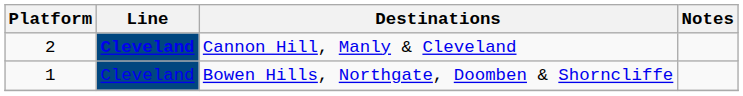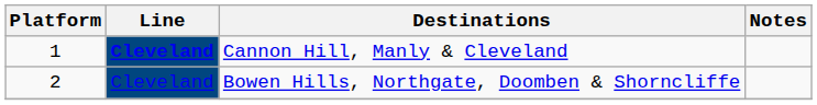 <table class="wikitable" style="float: none; margin: 0.5em; ">
 <tr>
 <th>Platform</th>
 <th>Line</th>
 <th>Destinations</th>
 <th>Notes</th>
 </tr>
 <tr>
-<td rowspan="1" style="text-align:center;">2</td>
+<td rowspan="1" style="text-align:center;">1</td>
 <td style=background:#00467f><strong><a href='#'><span>Cleveland</span></a></strong></td>
 <td><a href='#'>Cannon Hill</a>, <a href='#'>Manly</a> & <a href='#'>Cleveland</a></td>
 <td></td>
 </tr>
 <tr>
-<td rowspan="1" style="text-align:center;">1</td>
+<td rowspan="1" style="text-align:center;">2</td>
 <td style=background:#00467f><a href='#'><span>Cleveland</span></a></td>
 <td><a href='#'>Bowen Hills</a>, <a href='#'>Northgate</a>, <a href='#'>Doomben</a> & <a href='#'>Shorncliffe</a></td>
 <td></td>
 </tr>
 <tr>
 </tr>
 </table>
